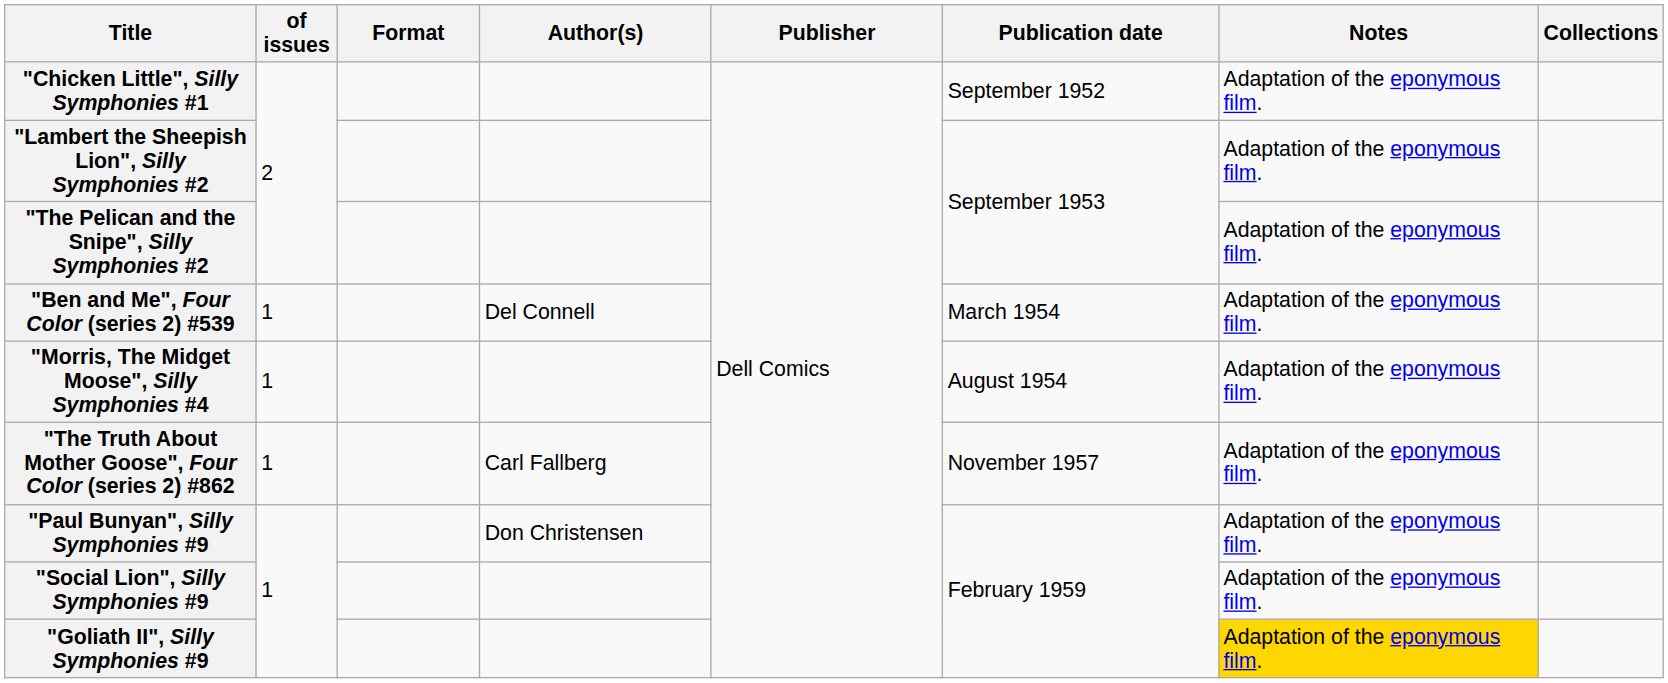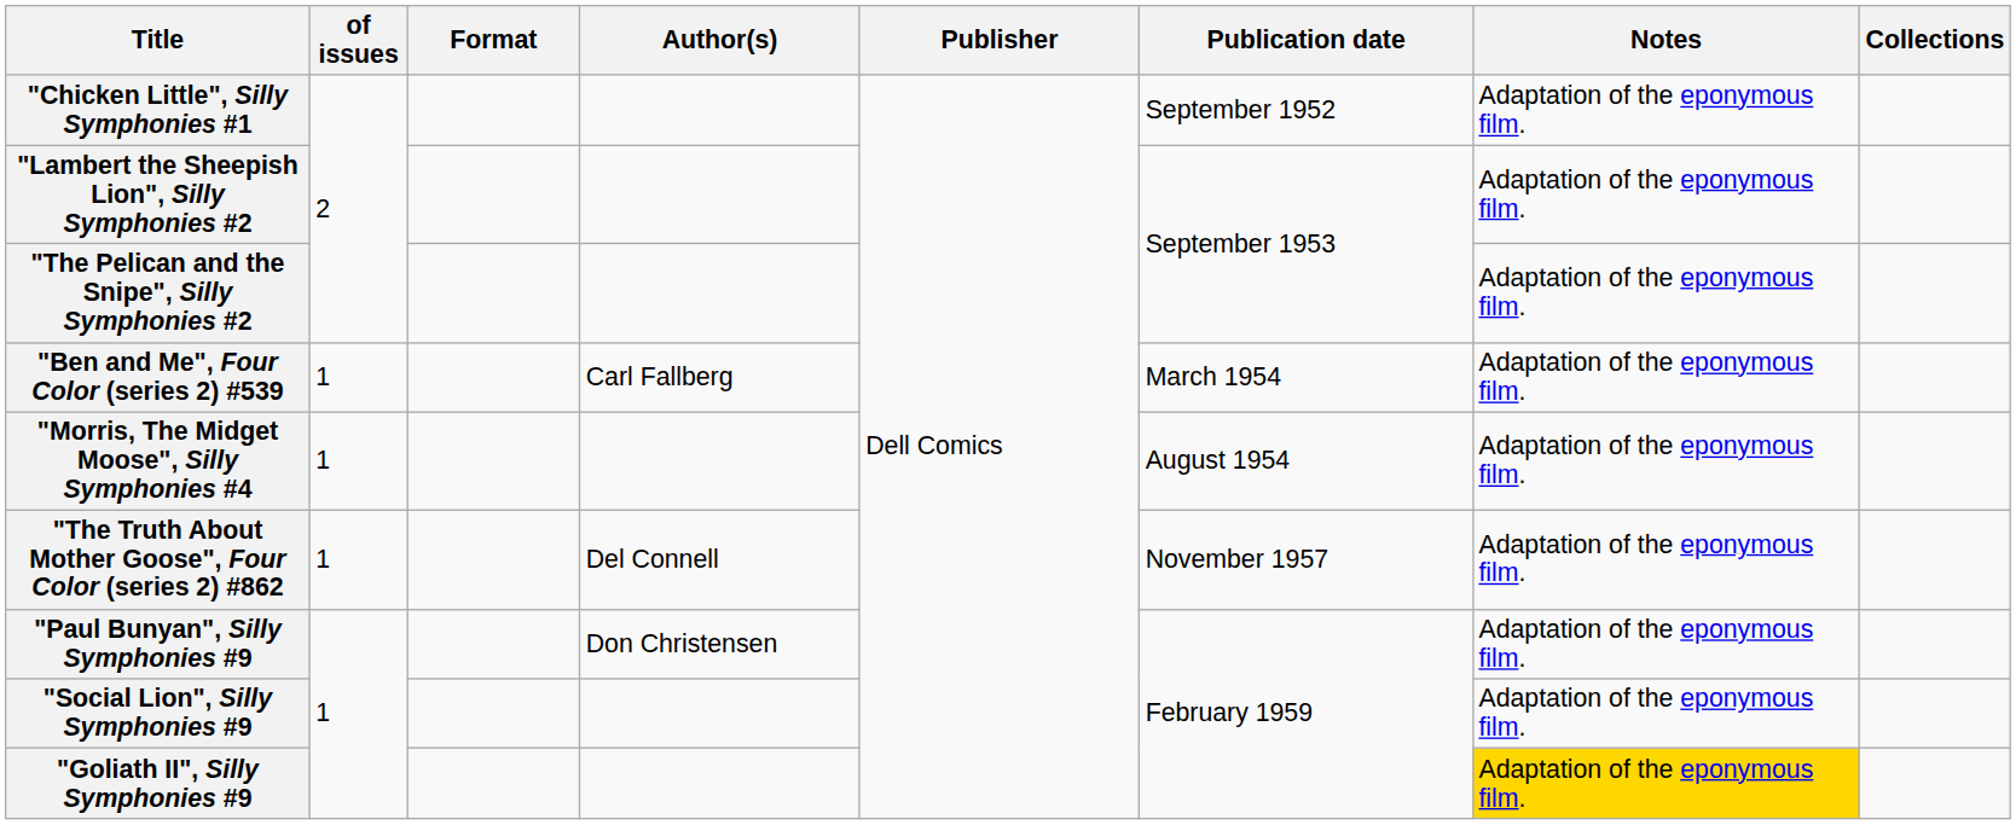 <table class="wikitable">
 <tr>
 <th>Title</th>
 <th style="width:40pt"> of issues</th>
 <th style="width:75pt">Format</th>
 <th style="width:125pt">Author(s)</th>
 <th style="width:125pt">Publisher</th>
 <th style="width:150pt">Publication date</th>
 <th style="width:175pt">Notes</th>
 <th>Collections</th>
 </tr>
 <tr>
 <th>"Chicken Little", <em>Silly Symphonies</em> #1</th>
 <td rowspan="3">2</td>
 <td></td>
 <td></td>
 <td rowspan="9">Dell Comics</td>
 <td>September 1952</td>
 <td>Adaptation of the <a href='#'>eponymous film</a>.</td>
 <td></td>
 </tr>
 <tr>
 <th>"Lambert the Sheepish Lion", <em>Silly Symphonies</em> #2</th>
 <td></td>
 <td></td>
 <td rowspan="2">September 1953</td>
 <td>Adaptation of the <a href='#'>eponymous film</a>.</td>
 <td></td>
 </tr>
 <tr>
 <th>"The Pelican and the Snipe", <em>Silly Symphonies</em> #2</th>
 <td></td>
 <td></td>
 <td>Adaptation of the <a href='#'>eponymous film</a>.</td>
 <td></td>
 </tr>
 <tr>
 <th>"Ben and Me", <em>Four Color</em> (series 2) #539</th>
 <td>1</td>
 <td></td>
-<td>Del Connell</td>
+<td>Carl Fallberg</td>
 <td>March 1954</td>
 <td>Adaptation of the <a href='#'>eponymous film</a>.</td>
 <td></td>
 </tr>
 <tr>
 <th>"Morris, The Midget Moose", <em>Silly Symphonies</em> #4</th>
 <td>1</td>
 <td></td>
 <td></td>
 <td>August 1954</td>
 <td>Adaptation of the <a href='#'>eponymous film</a>.</td>
 <td></td>
 </tr>
 <tr>
 <th>"The Truth About Mother Goose", <em>Four Color</em> (series 2) #862</th>
 <td>1</td>
 <td></td>
-<td>Carl Fallberg</td>
+<td>Del Connell</td>
 <td>November 1957</td>
 <td>Adaptation of the <a href='#'>eponymous film</a>.</td>
 <td></td>
 </tr>
 <tr>
 <th>"Paul Bunyan", <em>Silly Symphonies</em> #9</th>
 <td rowspan="3">1</td>
 <td></td>
 <td>Don Christensen</td>
 <td rowspan="3">February 1959</td>
 <td>Adaptation of the <a href='#'>eponymous film</a>.</td>
 <td></td>
 </tr>
 <tr>
 <th>"Social Lion", <em>Silly Symphonies</em> #9</th>
 <td></td>
 <td></td>
 <td>Adaptation of the <a href='#'>eponymous film</a>.</td>
 <td></td>
 </tr>
 <tr>
 <th>"Goliath II", <em>Silly Symphonies</em> #9</th>
 <td></td>
 <td></td>
 <td style="background: gold;">Adaptation of the <a href='#'>eponymous film</a>.</td>
 <td></td>
 </tr>
 </table>
